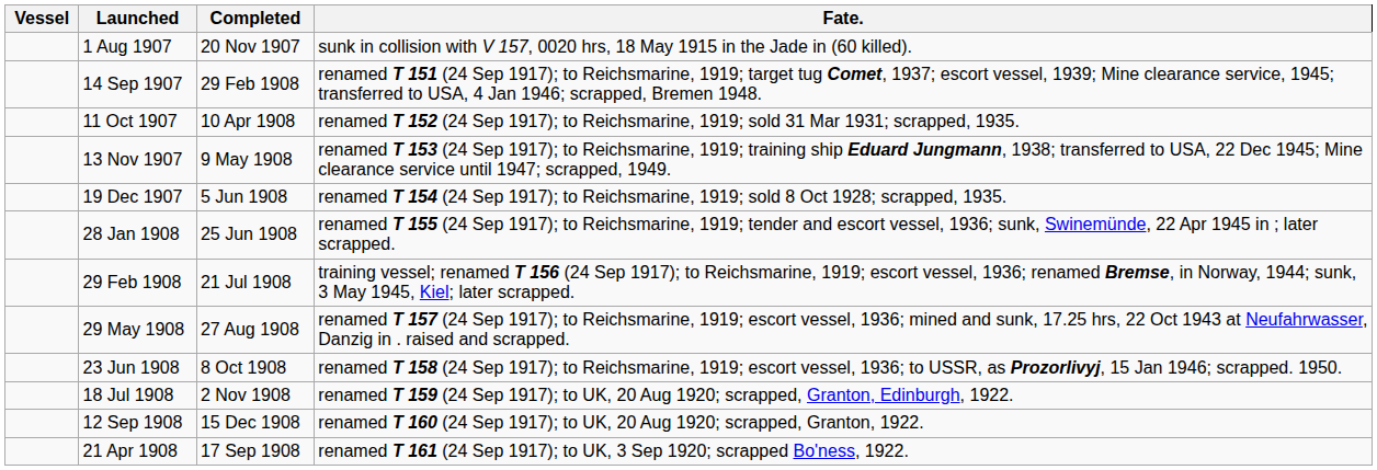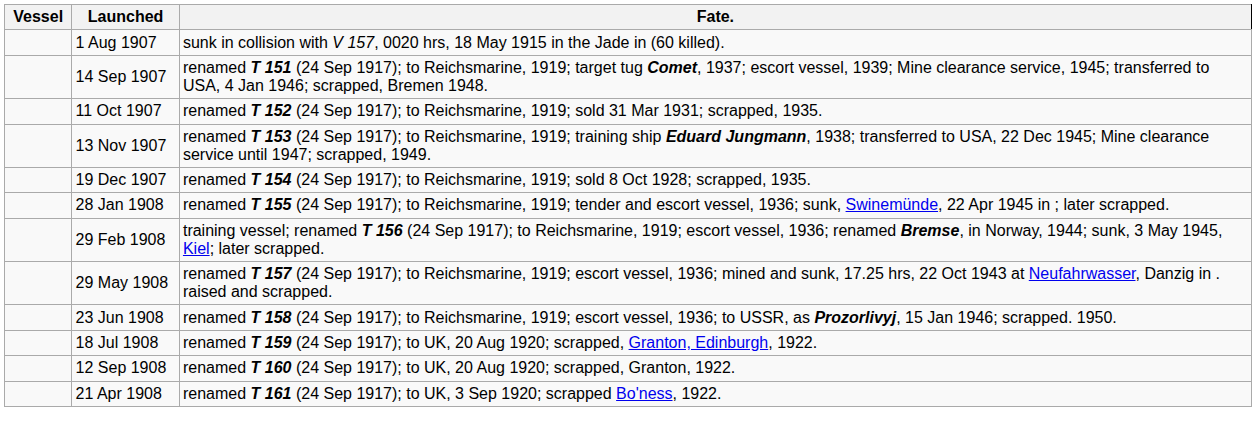 <table class="wikitable">
 <tr>
 <th width="60px">Vessel</th>
 <th width="100px">Launched</th>
-<th width="100px">Completed</th>
 <th style="border-right:1px solid black;">Fate.</th>
 </tr>
 <tr>
 <td></td>
 <td>1 Aug 1907</td>
-<td>20 Nov 1907</td>
 <td>sunk in collision with <em>V 157</em>, 0020 hrs, 18 May 1915 in the Jade in  (60 killed).</td>
 </tr>
 <tr>
 <td></td>
 <td>14 Sep 1907</td>
-<td>29 Feb 1908</td>
 <td>renamed <strong><em>T 151</em></strong> (24 Sep 1917); to Reichsmarine, 1919; target tug <strong><em>Comet</em></strong>, 1937; escort vessel, 1939; Mine clearance service, 1945; transferred to USA, 4 Jan 1946; scrapped, Bremen 1948.</td>
 </tr>
 <tr>
 <td></td>
 <td>11 Oct 1907</td>
-<td>10 Apr 1908</td>
 <td>renamed <strong><em>T 152</em></strong> (24 Sep 1917); to Reichsmarine, 1919; sold 31 Mar 1931; scrapped, 1935.</td>
 </tr>
 <tr>
 <td></td>
 <td>13 Nov 1907</td>
-<td>9 May 1908</td>
 <td>renamed <strong><em>T 153</em></strong> (24 Sep 1917); to Reichsmarine, 1919; training ship <strong><em>Eduard Jungmann</em></strong>, 1938; transferred to USA, 22 Dec 1945; Mine clearance service until 1947; scrapped, 1949.</td>
 </tr>
 <tr>
 <td></td>
 <td>19 Dec 1907</td>
-<td>5 Jun 1908</td>
 <td>renamed <strong><em>T 154</em></strong> (24 Sep 1917); to Reichsmarine, 1919; sold 8 Oct 1928; scrapped, 1935.</td>
 </tr>
 <tr>
 <td></td>
 <td>28 Jan 1908</td>
-<td>25 Jun 1908</td>
 <td>renamed <strong><em>T 155</em></strong> (24 Sep 1917); to Reichsmarine, 1919; tender and escort vessel, 1936; sunk, <a href='#'>Swinemünde</a>, 22 Apr 1945 in ; later scrapped.</td>
 </tr>
 <tr>
 <td></td>
 <td>29 Feb 1908</td>
-<td>21 Jul 1908</td>
 <td>training vessel; renamed <strong><em>T 156</em></strong> (24 Sep 1917); to Reichsmarine, 1919; escort vessel, 1936; renamed <strong><em>Bremse</em></strong>, in Norway, 1944; sunk, 3 May 1945, <a href='#'>Kiel</a>; later scrapped.</td>
 </tr>
 <tr>
 <td></td>
 <td>29 May 1908</td>
-<td>27 Aug 1908</td>
 <td>renamed <strong><em>T 157</em></strong> (24 Sep 1917); to Reichsmarine, 1919; escort vessel, 1936; mined and sunk, 17.25 hrs, 22 Oct 1943 at <a href='#'>Neufahrwasser</a>, Danzig in . raised and scrapped.</td>
 </tr>
 <tr>
 <td></td>
 <td>23 Jun 1908</td>
-<td>8 Oct 1908</td>
 <td>renamed <strong><em>T 158</em></strong> (24 Sep 1917); to Reichsmarine, 1919; escort vessel, 1936; to USSR, as <strong><em>Prozorlivyj</em></strong>, 15 Jan 1946; scrapped. 1950.</td>
 </tr>
 <tr>
 <td></td>
 <td>18 Jul 1908</td>
-<td>2 Nov 1908</td>
 <td>renamed <strong><em>T 159</em></strong> (24 Sep 1917); to UK, 20 Aug 1920; scrapped, <a href='#'>Granton, Edinburgh</a>, 1922.</td>
 </tr>
 <tr>
 <td></td>
 <td>12 Sep 1908</td>
-<td>15 Dec 1908</td>
 <td>renamed <strong><em>T 160</em></strong> (24 Sep 1917); to UK, 20 Aug 1920; scrapped, Granton, 1922.</td>
 </tr>
 <tr>
 <td></td>
 <td>21 Apr 1908</td>
-<td>17 Sep 1908</td>
 <td>renamed <strong><em>T 161</em></strong> (24 Sep 1917); to UK, 3 Sep 1920; scrapped <a href='#'>Bo'ness</a>, 1922.</td>
 </tr>
 </table>
